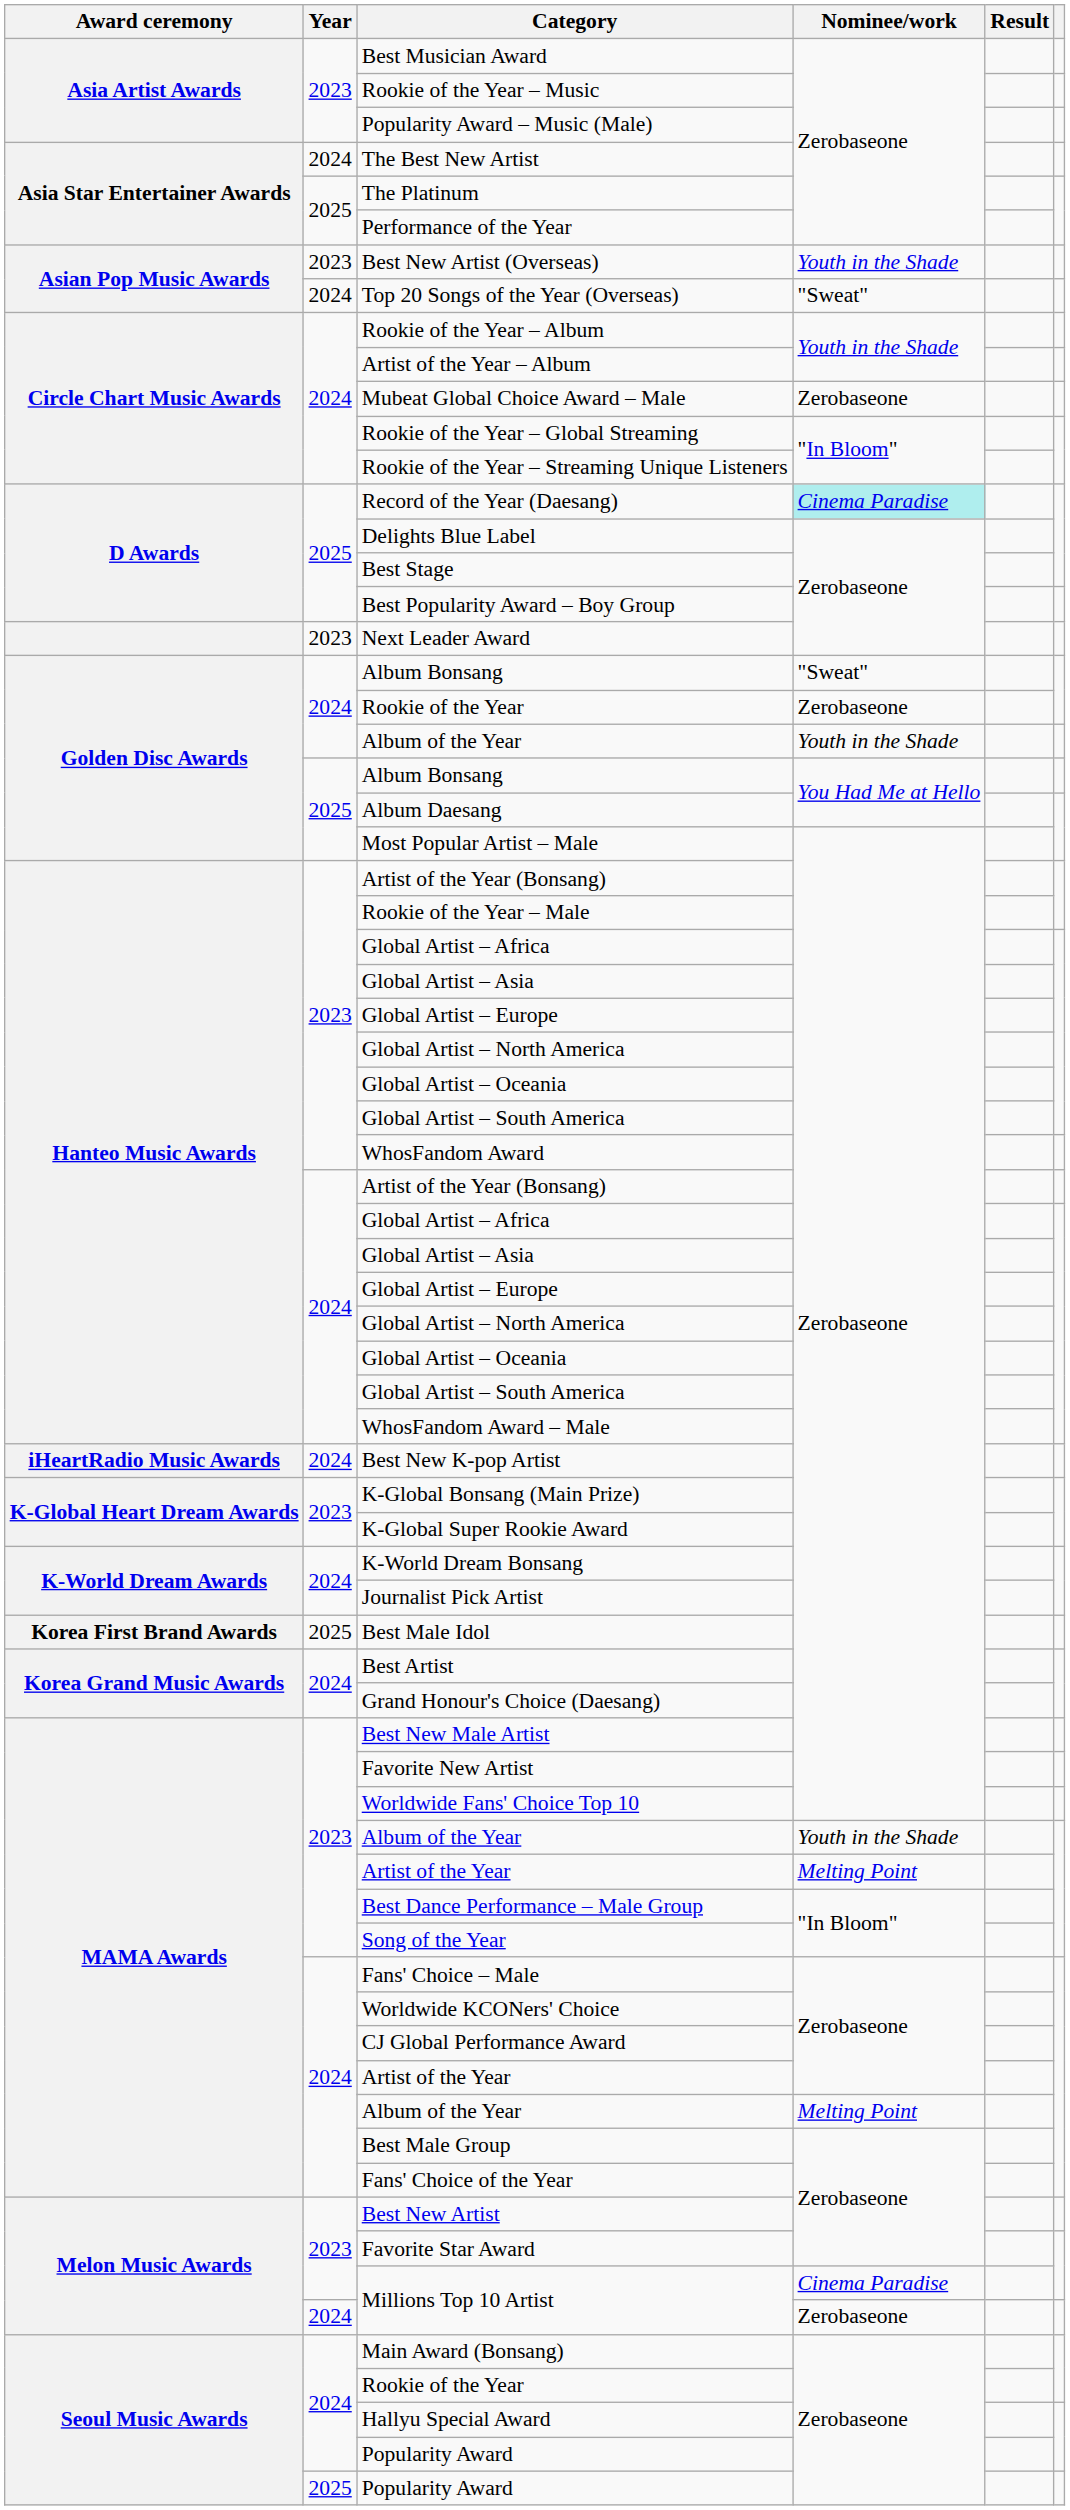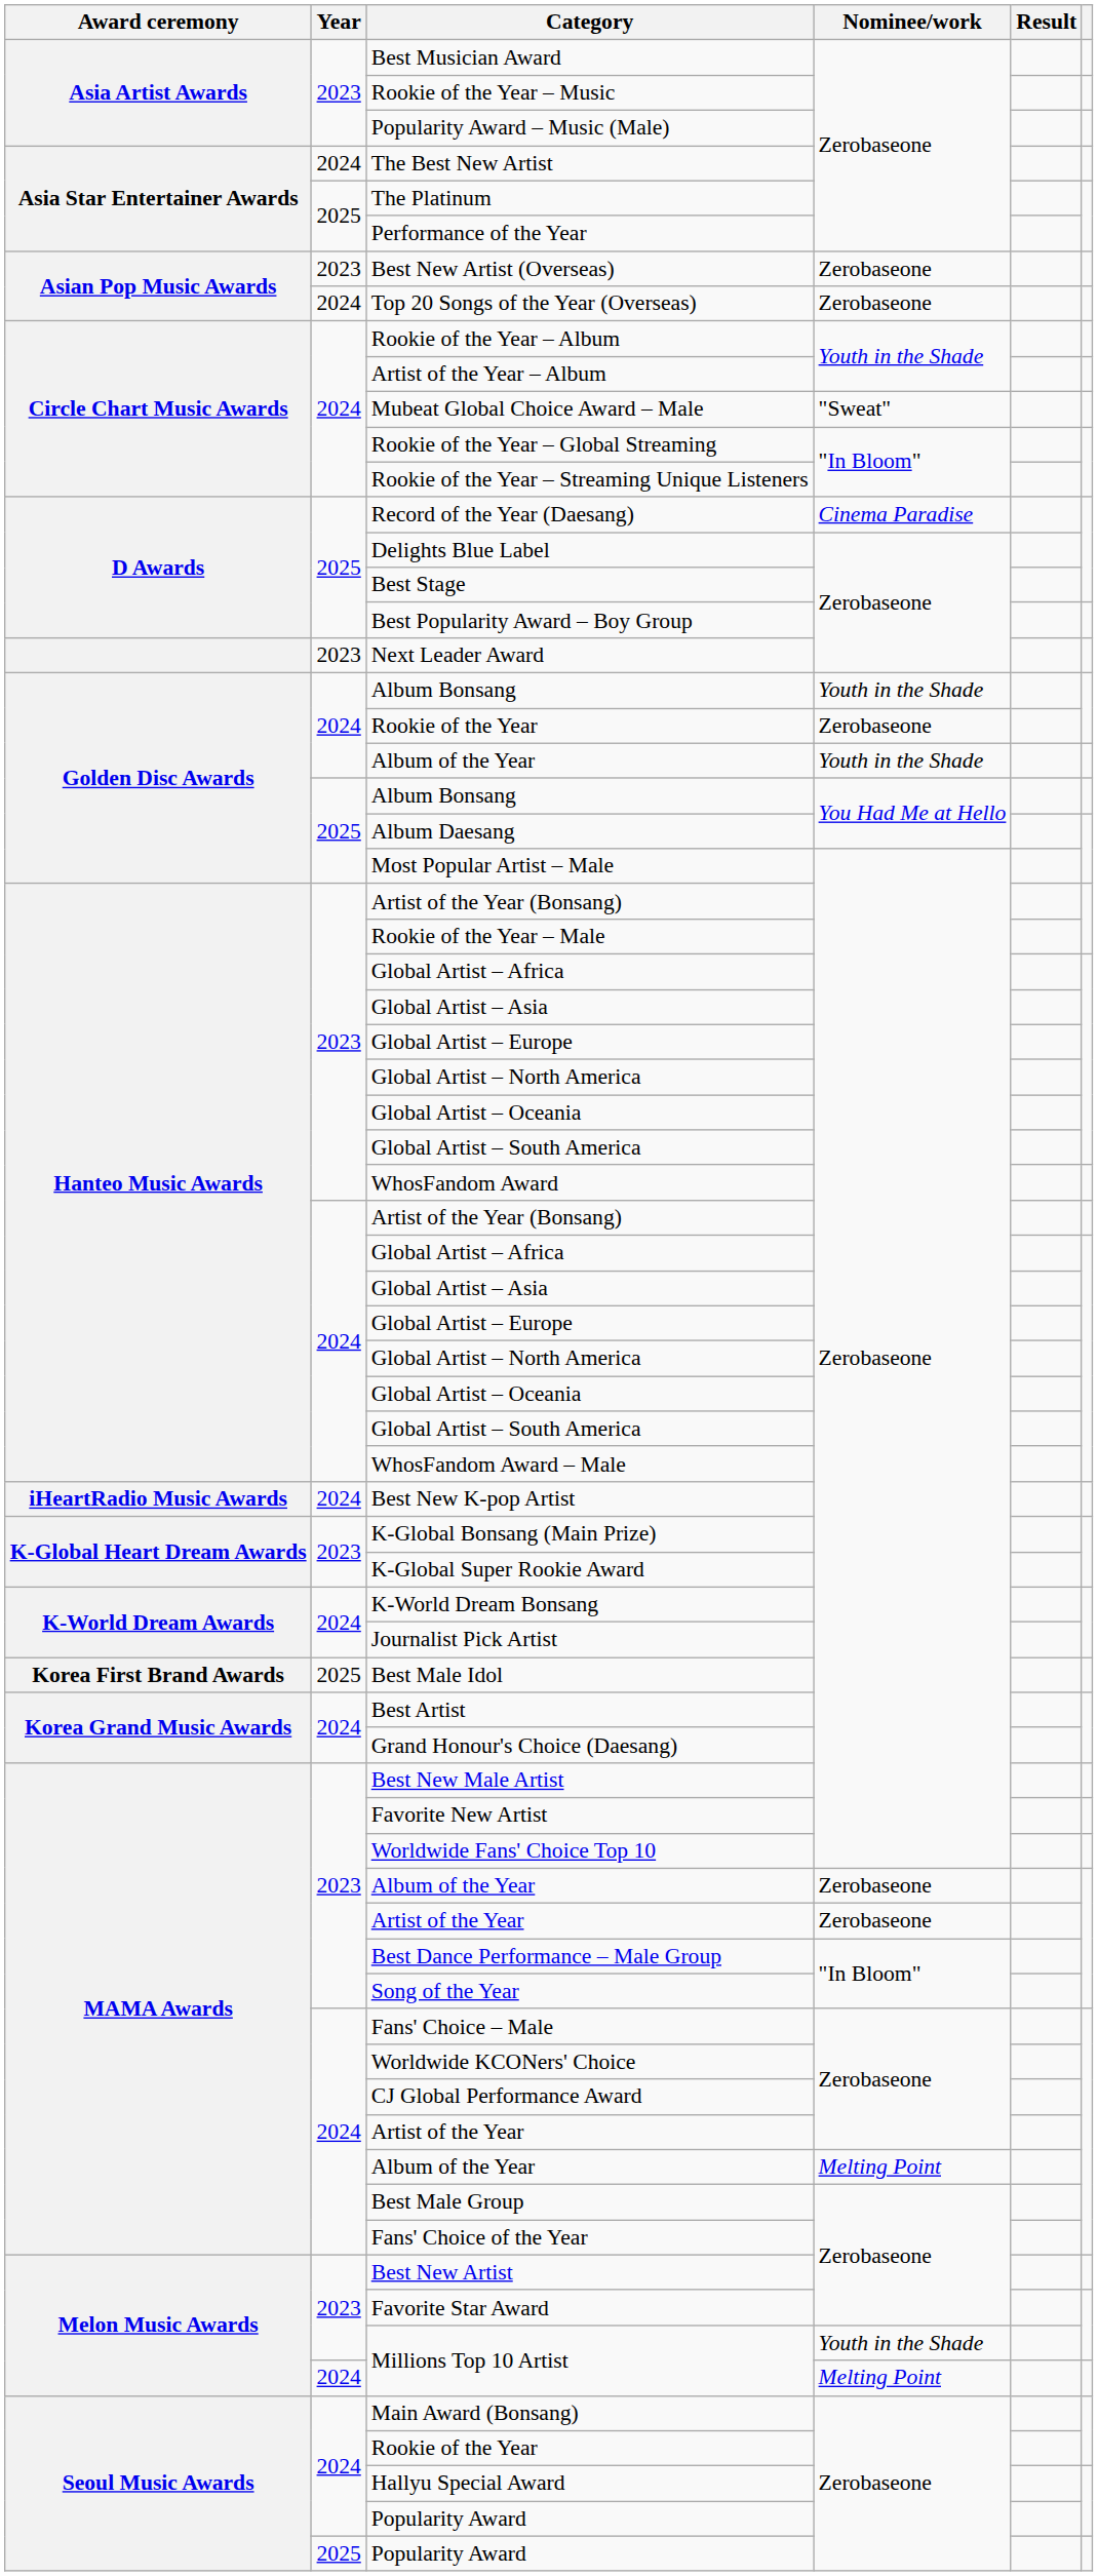 <table class="wikitable plainrowheaders sortable">
 <tr>
 <th scope="col">Award ceremony </th>
 <th scope="col">Year</th>
 <th scope="col">Category </th>
 <th scope="col">Nominee/work</th>
 <th scope="col">Result</th>
 <th scope="col" class="unsortable"></th>
 </tr>
 <tr>
 <th scope="row" rowspan="3"><a href='#'>Asia Artist Awards</a></th>
 <td rowspan="3" style="text-align:center"><a href='#'>2023</a></td>
 <td>Best Musician Award</td>
 <td rowspan="6">Zerobaseone</td>
 <td></td>
 <td style="text-align:center"></td>
 </tr>
 <tr>
 <td>Rookie of the Year – Music</td>
 <td></td>
 <td style="text-align:center"></td>
 </tr>
 <tr>
 <td>Popularity Award – Music (Male)</td>
 <td></td>
 <td style="text-align:center"></td>
 </tr>
 <tr>
 <th scope="row" rowspan="3">Asia Star Entertainer Awards</th>
 <td style="text-align:center">2024</td>
 <td>The Best New Artist</td>
 <td></td>
 <td style="text-align:center"></td>
 </tr>
 <tr>
 <td rowspan="2">2025</td>
 <td>The Platinum</td>
 <td></td>
 <td rowspan="2" style="text-align:center"></td>
 </tr>
 <tr>
 <td>Performance of the Year</td>
 <td></td>
 </tr>
 <tr>
 <th scope="row" rowspan="2"><a href='#'>Asian Pop Music Awards</a></th>
 <td style="text-align:center">2023</td>
 <td>Best New Artist (Overseas)</td>
-<td><em><a href='#'>Youth in the Shade</a></em></td>
+<td>Zerobaseone</td>
 <td></td>
 <td style="text-align:center"></td>
 </tr>
 <tr>
 <td style="text-align:center">2024</td>
 <td>Top 20 Songs of the Year (Overseas)</td>
-<td>"Sweat"</td>
+<td>Zerobaseone</td>
 <td></td>
 <td style="text-align:center"></td>
 </tr>
 <tr>
 <th scope="row" rowspan="5"><a href='#'>Circle Chart Music Awards</a></th>
 <td rowspan="5" style="text-align:center"><a href='#'>2024</a></td>
 <td>Rookie of the Year – Album</td>
 <td rowspan="2"><em><a href='#'>Youth in the Shade</a></em></td>
 <td></td>
 <td style="text-align:center"></td>
 </tr>
 <tr>
 <td>Artist of the Year – Album</td>
 <td></td>
 <td style="text-align:center"></td>
 </tr>
 <tr>
 <td>Mubeat Global Choice Award – Male</td>
-<td>Zerobaseone</td>
+<td>"Sweat"</td>
 <td></td>
 <td style="text-align:center"></td>
 </tr>
 <tr>
 <td>Rookie of the Year – Global Streaming</td>
 <td rowspan="2">"<a href='#'>In Bloom</a>"</td>
 <td></td>
 <td rowspan="2" style="text-align:center"></td>
 </tr>
 <tr>
 <td>Rookie of the Year – Streaming Unique Listeners</td>
 <td></td>
 </tr>
 <tr>
 <th scope="row" rowspan="4"><a href='#'>D Awards</a> </th>
 <td rowspan="4" style="text-align:center"><a href='#'>2025</a></td>
 <td>Record of the Year (Daesang)</td>
-<td style="background: paleturquoise;"><em><a href='#'>Cinema Paradise</a></em></td>
+<td><em><a href='#'>Cinema Paradise</a></em></td>
 <td></td>
 <td rowspan="3" style="text-align:center"></td>
 </tr>
 <tr>
 <td>Delights Blue Label</td>
 <td rowspan="4">Zerobaseone</td>
 <td></td>
 </tr>
 <tr>
 <td>Best Stage</td>
 <td></td>
 </tr>
 <tr>
 <td>Best Popularity Award – Boy Group</td>
 <td></td>
 <td style="text-align:center"></td>
 </tr>
 <tr>
 <th scope="row"></th>
 <td style="text-align:center">2023</td>
 <td>Next Leader Award</td>
 <td></td>
 <td style="text-align:center"></td>
 </tr>
 <tr>
 <th scope="row" rowspan="6"><a href='#'>Golden Disc Awards</a></th>
 <td rowspan="3" style="text-align:center"><a href='#'>2024</a></td>
 <td>Album Bonsang</td>
-<td>"Sweat"</td>
+<td><em>Youth in the Shade</em></td>
 <td></td>
 <td rowspan="2" style="text-align:center"></td>
 </tr>
 <tr>
 <td>Rookie of the Year</td>
 <td>Zerobaseone</td>
 <td></td>
 </tr>
 <tr>
 <td>Album of the Year</td>
 <td><em>Youth in the Shade</em></td>
 <td></td>
 <td style="text-align:center"></td>
 </tr>
 <tr>
 <td rowspan="3" style="text-align:center"><a href='#'>2025</a></td>
 <td>Album Bonsang</td>
 <td rowspan="2"><em><a href='#'>You Had Me at Hello</a></em></td>
 <td></td>
 <td style="text-align:center"></td>
 </tr>
 <tr>
 <td>Album Daesang</td>
 <td></td>
 <td rowspan="2" style="text-align:center"></td>
 </tr>
 <tr>
 <td>Most Popular Artist – Male</td>
 <td rowspan="29">Zerobaseone</td>
 <td></td>
 </tr>
 <tr>
 <th scope="row" rowspan="17"><a href='#'>Hanteo Music Awards</a></th>
 <td rowspan="9" style="text-align:center"><a href='#'>2023</a></td>
 <td>Artist of the Year (Bonsang)</td>
 <td></td>
 <td rowspan="2" style="text-align:center"></td>
 </tr>
 <tr>
 <td>Rookie of the Year – Male</td>
 <td></td>
 </tr>
 <tr>
 <td>Global Artist – Africa</td>
 <td></td>
 <td rowspan="6" style="text-align:center"></td>
 </tr>
 <tr>
 <td>Global Artist – Asia</td>
 <td></td>
 </tr>
 <tr>
 <td>Global Artist – Europe</td>
 <td></td>
 </tr>
 <tr>
 <td>Global Artist – North America</td>
 <td></td>
 </tr>
 <tr>
 <td>Global Artist – Oceania</td>
 <td></td>
 </tr>
 <tr>
 <td>Global Artist – South America</td>
 <td></td>
 </tr>
 <tr>
 <td>WhosFandom Award</td>
 <td></td>
 <td style="text-align:center"></td>
 </tr>
 <tr>
 <td rowspan="8" style="text-align:center"><a href='#'>2024</a></td>
 <td>Artist of the Year (Bonsang)</td>
 <td></td>
 <td style="text-align:center"></td>
 </tr>
 <tr>
 <td>Global Artist – Africa</td>
 <td></td>
 <td rowspan="7" style="text-align:center"></td>
 </tr>
 <tr>
 <td>Global Artist – Asia</td>
 <td></td>
 </tr>
 <tr>
 <td>Global Artist – Europe</td>
 <td></td>
 </tr>
 <tr>
 <td>Global Artist – North America</td>
 <td></td>
 </tr>
 <tr>
 <td>Global Artist – Oceania</td>
 <td></td>
 </tr>
 <tr>
 <td>Global Artist – South America</td>
 <td></td>
 </tr>
 <tr>
 <td>WhosFandom Award – Male</td>
 <td></td>
 </tr>
 <tr>
 <th scope="row"><a href='#'>iHeartRadio Music Awards</a></th>
 <td style="text-align:center"><a href='#'>2024</a></td>
 <td>Best New K-pop Artist</td>
 <td></td>
 <td style="text-align:center"></td>
 </tr>
 <tr>
 <th scope="row" rowspan="2"><a href='#'>K-Global Heart Dream Awards</a></th>
 <td rowspan="2" style="text-align:center"><a href='#'>2023</a></td>
 <td>K-Global Bonsang (Main Prize)</td>
 <td></td>
 <td rowspan="2" style="text-align:center"></td>
 </tr>
 <tr>
 <td>K-Global Super Rookie Award</td>
 <td></td>
 </tr>
 <tr>
 <th scope="row" rowspan="2"><a href='#'>K-World Dream Awards</a></th>
 <td rowspan="2" style="text-align:center"><a href='#'>2024</a></td>
 <td>K-World Dream Bonsang</td>
 <td></td>
 <td rowspan="2" style="text-align:center"></td>
 </tr>
 <tr>
 <td>Journalist Pick Artist</td>
 <td></td>
 </tr>
 <tr>
 <th scope="row">Korea First Brand Awards</th>
 <td style="text-align:center">2025</td>
 <td>Best Male Idol</td>
 <td></td>
 <td style="text-align:center"></td>
 </tr>
 <tr>
 <th scope="row" rowspan="2"><a href='#'>Korea Grand Music Awards</a></th>
 <td rowspan="2" style="text-align:center"><a href='#'>2024</a></td>
 <td>Best Artist</td>
 <td></td>
 <td rowspan="2" style="text-align:center"></td>
 </tr>
 <tr>
 <td>Grand Honour's Choice (Daesang)</td>
 <td></td>
 </tr>
 <tr>
 <th scope="row" rowspan="14"><a href='#'>MAMA Awards</a></th>
 <td rowspan="7" style="text-align:center"><a href='#'>2023</a></td>
 <td><a href='#'>Best New Male Artist</a></td>
 <td></td>
 <td style="text-align:center"></td>
 </tr>
 <tr>
 <td>Favorite New Artist</td>
 <td></td>
 <td style="text-align:center"></td>
 </tr>
 <tr>
 <td><a href='#'>Worldwide Fans' Choice Top 10</a></td>
 <td></td>
 <td style="text-align:center"></td>
 </tr>
 <tr>
 <td><a href='#'>Album of the Year</a></td>
-<td><em>Youth in the Shade</em></td>
+<td>Zerobaseone</td>
 <td></td>
 <td rowspan="4" style="text-align:center"></td>
 </tr>
 <tr>
 <td><a href='#'>Artist of the Year</a></td>
-<td><em><a href='#'>Melting Point</a></em></td>
+<td>Zerobaseone</td>
 <td></td>
 </tr>
 <tr>
 <td><a href='#'>Best Dance Performance – Male Group</a></td>
 <td rowspan="2">"In Bloom"</td>
 <td></td>
 </tr>
 <tr>
 <td><a href='#'>Song of the Year</a></td>
 <td></td>
 </tr>
 <tr>
 <td rowspan="7" style="text-align:center"><a href='#'>2024</a></td>
 <td>Fans' Choice – Male</td>
 <td rowspan="4">Zerobaseone</td>
 <td></td>
 <td rowspan="7" style="text-align:center"></td>
 </tr>
 <tr>
 <td>Worldwide KCONers' Choice</td>
 <td></td>
 </tr>
 <tr>
 <td>CJ Global Performance Award</td>
 <td></td>
 </tr>
 <tr>
 <td>Artist of the Year</td>
 <td></td>
 </tr>
 <tr>
 <td>Album of the Year</td>
 <td><em><a href='#'>Melting Point</a></em></td>
 <td></td>
 </tr>
 <tr>
 <td>Best Male Group</td>
 <td rowspan="4">Zerobaseone</td>
 <td></td>
 </tr>
 <tr>
 <td>Fans' Choice of the Year</td>
 <td></td>
 </tr>
 <tr>
 <th scope="row" rowspan="4"><a href='#'>Melon Music Awards</a></th>
 <td rowspan="3" style="text-align:center"><a href='#'>2023</a></td>
 <td><a href='#'>Best New Artist</a></td>
 <td></td>
 <td style="text-align:center"></td>
 </tr>
 <tr>
 <td>Favorite Star Award</td>
 <td></td>
 <td rowspan="2" style="text-align:center"></td>
 </tr>
 <tr>
 <td rowspan="2">Millions Top 10 Artist</td>
-<td><em><a href='#'>Cinema Paradise</a></em></td>
+<td><em>Youth in the Shade</em></td>
 <td></td>
 </tr>
 <tr>
 <td style="text-align:center"><a href='#'>2024</a></td>
-<td>Zerobaseone</td>
+<td><em><a href='#'>Melting Point</a></em></td>
 <td></td>
 <td style="text-align:center"></td>
 </tr>
 <tr>
 <th scope="row" rowspan="6"><a href='#'>Seoul Music Awards</a></th>
 <td rowspan="4" style="text-align:center"><a href='#'>2024</a></td>
 <td>Main Award (Bonsang)</td>
 <td rowspan="5">Zerobaseone</td>
 <td></td>
 <td rowspan="2" style="text-align:center"></td>
 </tr>
 <tr>
 <td>Rookie of the Year</td>
 <td></td>
 </tr>
 <tr>
 <td>Hallyu Special Award</td>
 <td></td>
 <td rowspan="2" style="text-align:center"></td>
 </tr>
 <tr>
 <td>Popularity Award</td>
 <td></td>
 </tr>
 <tr>
 <td rowspan="4" style="text-align:center"><a href='#'>2025</a></td>
 <td>Popularity Award</td>
 <td></td>
 <td></td>
 </tr>
 </table>
